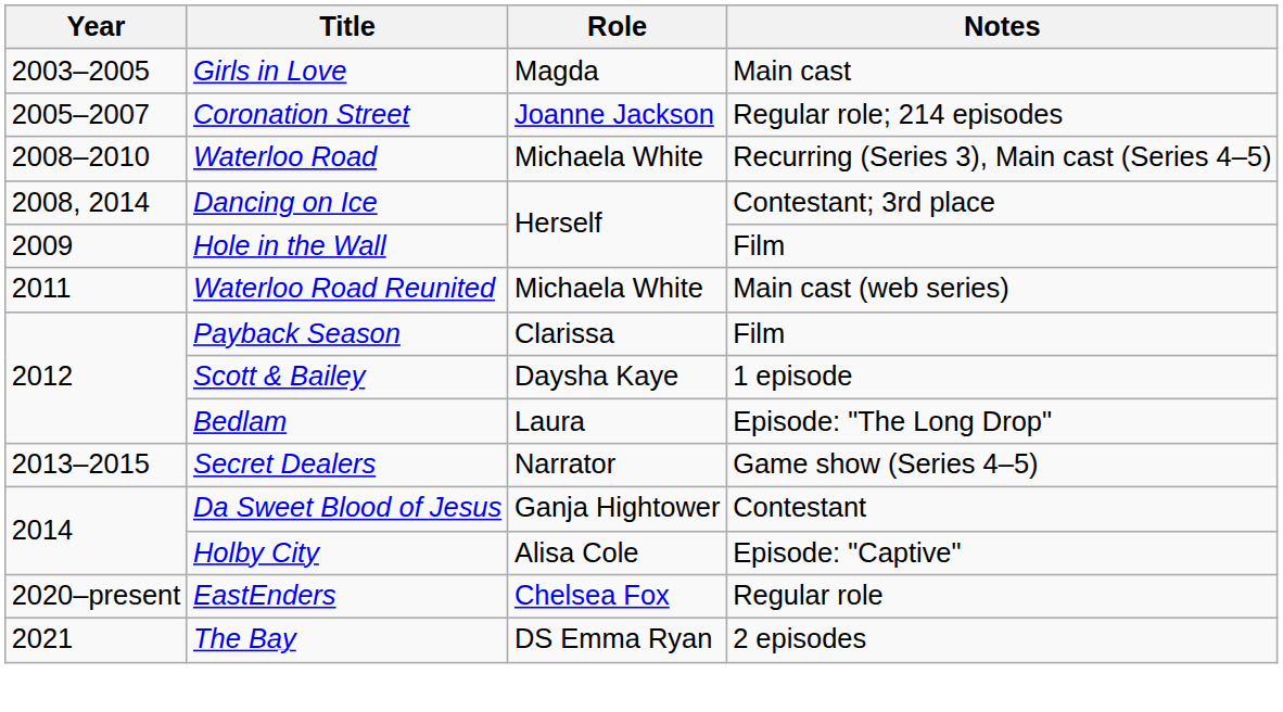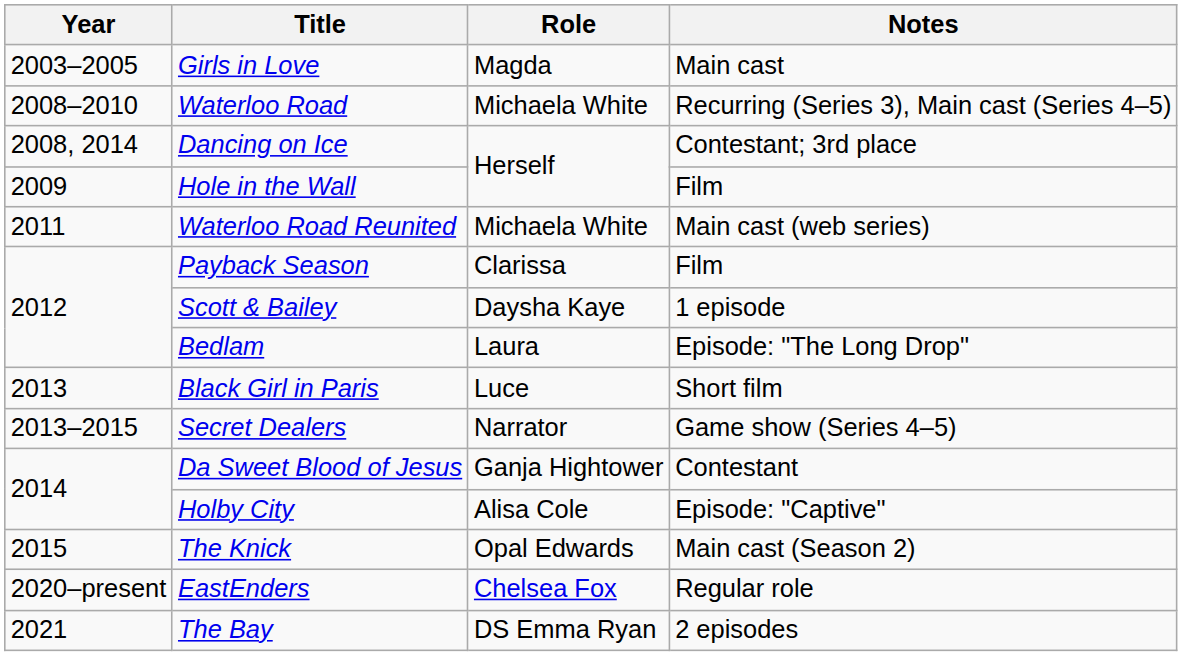 <table class="wikitable sortable">
 <tr>
 <th>Year</th>
 <th>Title</th>
 <th>Role</th>
 <th>Notes</th>
 </tr>
 <tr>
 <td>2003–2005</td>
 <td><em><a href='#'>Girls in Love</a></em></td>
 <td>Magda</td>
 <td>Main cast</td>
-</tr>
-<tr>
-<td>2005–2007</td>
-<td><em><a href='#'>Coronation Street</a></em></td>
-<td><a href='#'>Joanne Jackson</a></td>
-<td>Regular role; 214 episodes</td>
 </tr>
 <tr>
 <td>2008–2010</td>
 <td><em><a href='#'>Waterloo Road</a></em></td>
 <td>Michaela White</td>
 <td>Recurring (Series 3), Main cast (Series 4–5)</td>
 </tr>
 <tr>
 <td>2008, 2014</td>
 <td><em><a href='#'>Dancing on Ice</a></em></td>
 <td rowspan=2>Herself</td>
 <td>Contestant; 3rd place</td>
 </tr>
 <tr>
 <td>2009</td>
 <td><em><a href='#'>Hole in the Wall</a></em></td>
 <td>Film</td>
 </tr>
 <tr>
 <td>2011</td>
 <td><em><a href='#'>Waterloo Road Reunited</a></em></td>
 <td>Michaela White</td>
 <td>Main cast (web series)</td>
 </tr>
 <tr>
 <td rowspan=3>2012</td>
 <td><em><a href='#'>Payback Season</a></em></td>
 <td>Clarissa</td>
 <td>Film</td>
 </tr>
 <tr>
 <td><em><a href='#'>Scott & Bailey</a></em></td>
 <td>Daysha Kaye</td>
 <td>1 episode</td>
 </tr>
 <tr>
 <td><em><a href='#'>Bedlam</a></em></td>
 <td>Laura</td>
 <td>Episode: "The Long Drop"</td>
 </tr>
 <tr>
+<td>2013</td>
+<td><em><a href='#'>Black Girl in Paris</a></em></td>
+<td>Luce</td>
+<td>Short film</td>
+</tr>
+<tr>
 <td>2013–2015</td>
 <td><em><a href='#'>Secret Dealers</a></em></td>
 <td>Narrator</td>
 <td>Game show (Series 4–5)</td>
 </tr>
 <tr>
 <td rowspan=2>2014</td>
 <td><em><a href='#'>Da Sweet Blood of Jesus</a></em></td>
 <td>Ganja Hightower</td>
 <td>Contestant</td>
 </tr>
 <tr>
 <td><em><a href='#'>Holby City</a></em></td>
 <td>Alisa Cole</td>
 <td>Episode: "Captive"</td>
 </tr>
 <tr>
+<td>2015</td>
+<td><em><a href='#'>The Knick</a></em></td>
+<td>Opal Edwards</td>
+<td>Main cast (Season 2)</td>
+</tr>
+<tr>
 <td>2020–present</td>
 <td><em><a href='#'>EastEnders</a></em></td>
 <td><a href='#'>Chelsea Fox</a></td>
 <td>Regular role</td>
 </tr>
 <tr>
 <td>2021</td>
 <td><em><a href='#'>The Bay</a></em></td>
 <td>DS Emma Ryan</td>
 <td>2 episodes</td>
 </tr>
 </table>
